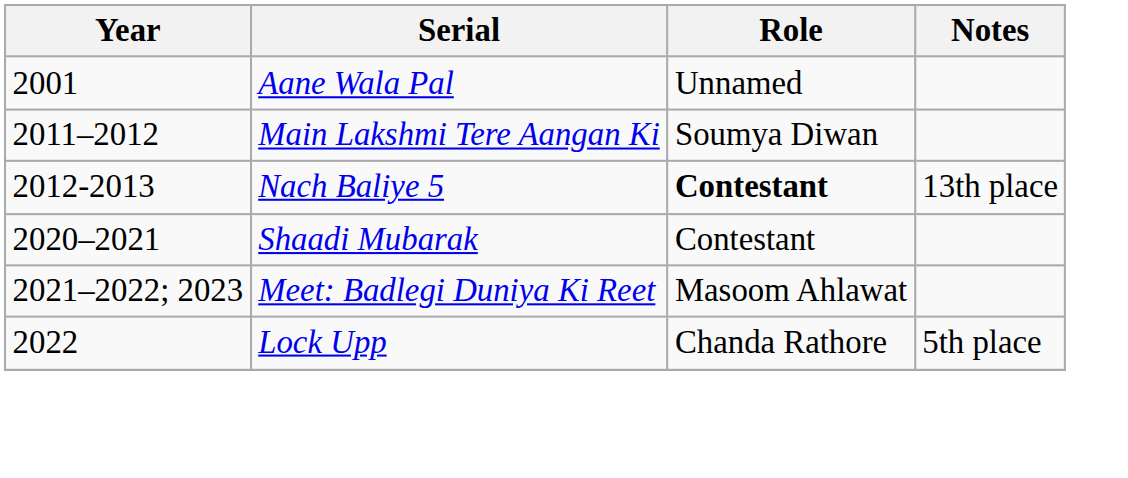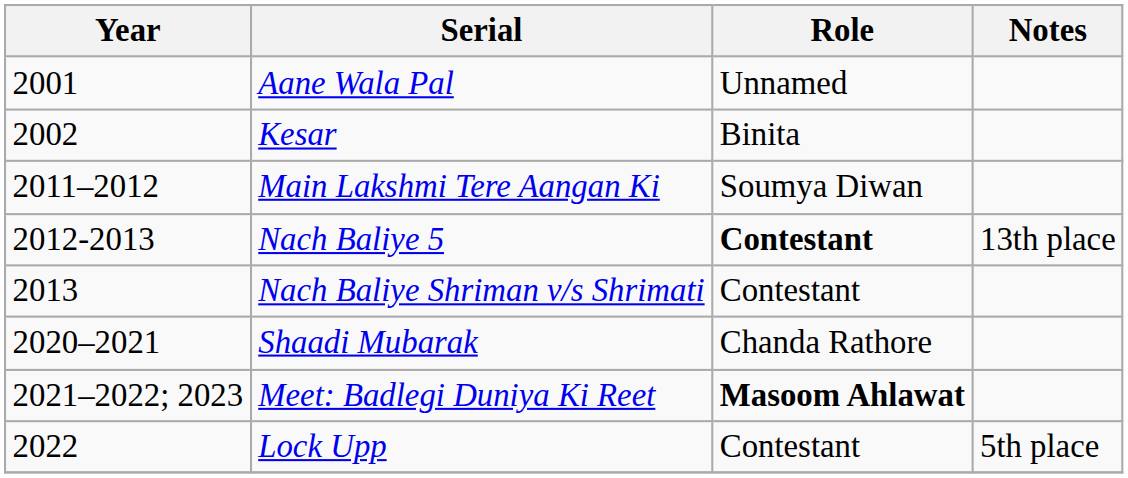 <table class="wikitable sortable">
 <tr>
 <th>Year</th>
 <th>Serial</th>
 <th>Role</th>
 <th>Notes</th>
 </tr>
 <tr>
 <td>2001</td>
 <td><em><a href='#'>Aane Wala Pal</a></em></td>
 <td>Unnamed</td>
+<td></td>
+</tr>
+<tr>
+<td>2002</td>
+<td><em><a href='#'>Kesar</a></em></td>
+<td>Binita</td>
 <td></td>
 </tr>
 <tr>
 <td>2011–2012</td>
 <td><em><a href='#'>Main Lakshmi Tere Aangan Ki</a></em></td>
 <td>Soumya Diwan</td>
 <td></td>
 </tr>
 <tr>
 <td>2012-2013</td>
 <td><em><a href='#'>Nach Baliye 5</a></em></td>
 <td><strong>Contestant</strong></td>
 <td>13th place</td>
 </tr>
 <tr>
+<td>2013</td>
+<td><em><a href='#'>Nach Baliye Shriman v/s Shrimati</a></em></td>
+<td>Contestant</td>
+<td></td>
+</tr>
+<tr>
 <td>2020–2021</td>
 <td><em><a href='#'>Shaadi Mubarak</a></em></td>
-<td>Contestant</td>
+<td>Chanda Rathore</td>
 <td></td>
 </tr>
 <tr>
 <td>2021–2022; 2023</td>
 <td><em><a href='#'>Meet: Badlegi Duniya Ki Reet</a></em></td>
-<td>Masoom Ahlawat</td>
+<td><strong>Masoom Ahlawat</strong></td>
 <td></td>
 </tr>
 <tr>
 <td>2022</td>
 <td><em><a href='#'>Lock Upp</a></em></td>
-<td>Chanda Rathore</td>
+<td>Contestant</td>
 <td>5th place</td>
 </tr>
 <tr>
 </tr>
 </table>
